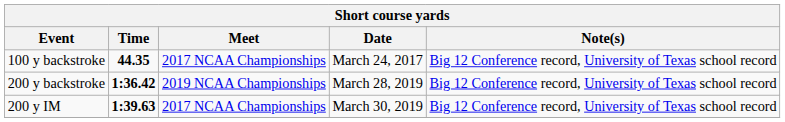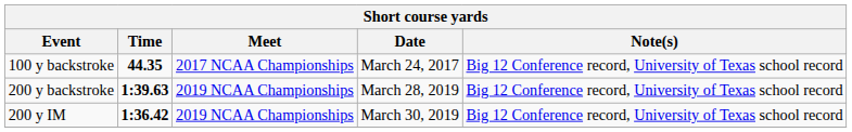 <table class="wikitable">
 <tr style="background:#eee;">
 <th colspan="5">Short course yards</th>
 </tr>
 <tr style="background:#eee;">
 <th>Event</th>
 <th>Time</th>
 <th>Meet</th>
 <th>Date</th>
 <th>Note(s)</th>
 </tr>
 <tr>
 <td>100 y backstroke</td>
 <td style="text-align:center;"><strong>44.35</strong></td>
 <td><a href='#'>2017 NCAA Championships</a></td>
 <td>March 24, 2017</td>
 <td><a href='#'>Big 12 Conference</a> record, <a href='#'>University of Texas</a> school record</td>
 </tr>
 <tr>
 <td>200 y backstroke</td>
-<td style="text-align:center;"><strong>1:36.42</strong></td>
+<td style="text-align:center;"><strong>1:39.63</strong></td>
 <td><a href='#'>2019 NCAA Championships</a></td>
 <td>March 28, 2019</td>
 <td><a href='#'>Big 12 Conference</a> record, <a href='#'>University of Texas</a> school record</td>
 </tr>
 <tr>
 <td>200 y IM</td>
-<td style="text-align:center;"><strong>1:39.63</strong></td>
-<td><a href='#'>2017 NCAA Championships</a></td>
+<td style="text-align:center;"><strong>1:36.42</strong></td>
+<td><a href='#'>2019 NCAA Championships</a></td>
 <td>March 30, 2019</td>
 <td><a href='#'>Big 12 Conference</a> record, <a href='#'>University of Texas</a> school record</td>
 </tr>
 <tr>
 </tr>
 </table>
